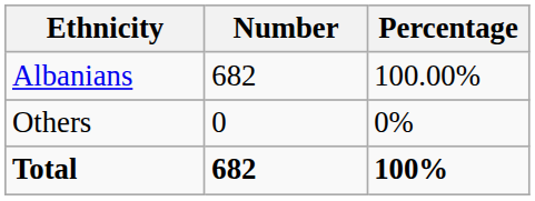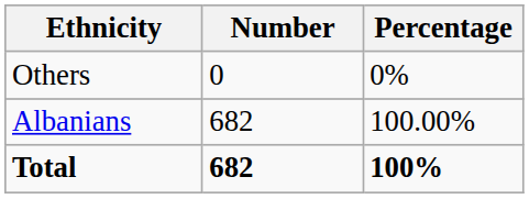 <table class="wikitable">
 <tr>
 <th width="100px">Ethnicity</th>
 <th width="80px">Number</th>
 <th width="80px">Percentage</th>
 </tr>
 <tr>
+<td>Others</td>
+<td>0</td>
+<td>0%</td>
+</tr>
+<tr>
 <td><a href='#'>Albanians</a></td>
 <td>682</td>
 <td>100.00%</td>
-</tr>
-<tr>
-<td>Others</td>
-<td>0</td>
-<td>0%</td>
 </tr>
 <tr>
 <td><strong>Total</strong></td>
 <td><strong>682</strong></td>
 <td><strong>100%</strong></td>
 </tr>
 </table>
